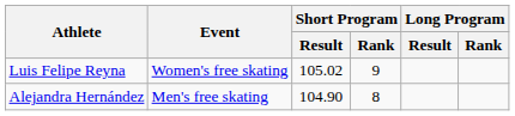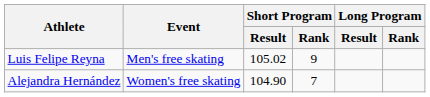 <table class="wikitable" border="1" style="font-size:90%">
 <tr>
 <th rowspan=2>Athlete</th>
 <th rowspan=2>Event</th>
 <th colspan=2>Short Program</th>
 <th colspan=2>Long Program</th>
 </tr>
 <tr>
 <th>Result</th>
 <th>Rank</th>
 <th>Result</th>
 <th>Rank</th>
 </tr>
 <tr>
 <td><a href='#'>Luis Felipe Reyna</a></td>
-<td><a href='#'>Women's free skating</a></td>
+<td><a href='#'>Men's free skating</a></td>
 <td align=center>105.02</td>
 <td align=center>9</td>
 <td align=center></td>
 <td align=center></td>
 </tr>
 <tr>
 <td><a href='#'>Alejandra Hernández</a></td>
-<td><a href='#'>Men's free skating</a></td>
+<td><a href='#'>Women's free skating</a></td>
 <td align=center>104.90</td>
-<td align=center>8</td>
+<td align=center>7</td>
 <td align=center></td>
 <td align=center></td>
 </tr>
 </table>
